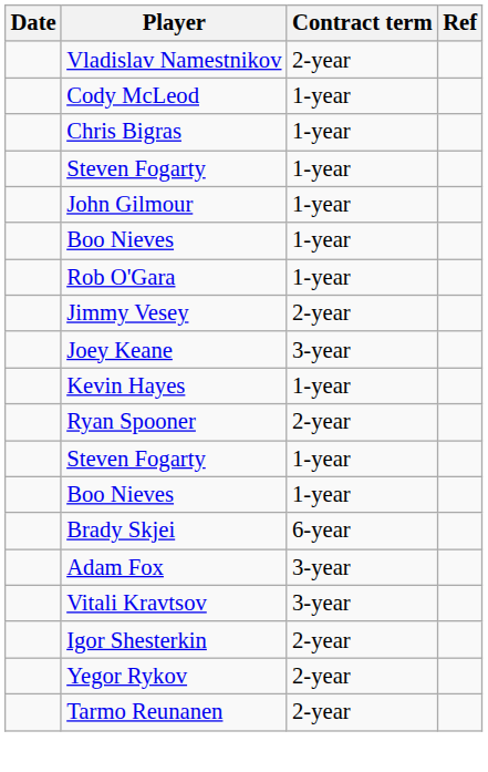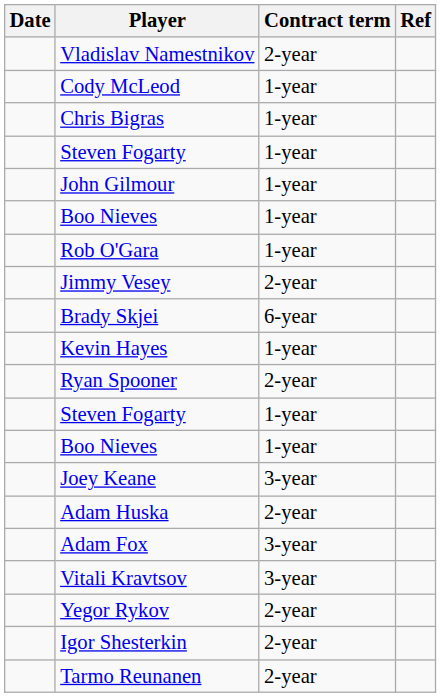 <table class="wikitable">
 <tr>
 <th>Date</th>
 <th>Player</th>
 <th>Contract term</th>
 <th>Ref</th>
 </tr>
 <tr>
 <td></td>
 <td><a href='#'>Vladislav Namestnikov</a></td>
 <td>2-year</td>
 <td></td>
 </tr>
 <tr>
 <td></td>
 <td><a href='#'>Cody McLeod</a></td>
 <td>1-year</td>
 <td></td>
 </tr>
 <tr>
 <td></td>
 <td><a href='#'>Chris Bigras</a></td>
 <td>1-year</td>
 <td></td>
 </tr>
 <tr>
 <td></td>
 <td><a href='#'>Steven Fogarty</a></td>
 <td>1-year</td>
 <td></td>
 </tr>
 <tr>
 <td></td>
 <td><a href='#'>John Gilmour</a></td>
 <td>1-year</td>
 <td></td>
 </tr>
 <tr>
 <td></td>
 <td><a href='#'>Boo Nieves</a></td>
 <td>1-year</td>
 <td></td>
 </tr>
 <tr>
 <td></td>
 <td><a href='#'>Rob O'Gara</a></td>
 <td>1-year</td>
 <td></td>
 </tr>
 <tr>
 <td></td>
 <td><a href='#'>Jimmy Vesey</a></td>
 <td>2-year</td>
 <td></td>
 </tr>
 <tr>
 <td></td>
-<td><a href='#'>Joey Keane</a></td>
-<td>3-year</td>
+<td><a href='#'>Brady Skjei</a></td>
+<td>6-year</td>
 <td></td>
 </tr>
 <tr>
 <td></td>
 <td><a href='#'>Kevin Hayes</a></td>
 <td>1-year</td>
 <td></td>
 </tr>
 <tr>
 <td></td>
 <td><a href='#'>Ryan Spooner</a></td>
 <td>2-year</td>
 <td></td>
 </tr>
 <tr>
 <td></td>
 <td><a href='#'>Steven Fogarty</a></td>
 <td>1-year</td>
 <td></td>
 </tr>
 <tr>
 <td></td>
 <td><a href='#'>Boo Nieves</a></td>
 <td>1-year</td>
 <td></td>
 </tr>
 <tr>
 <td></td>
-<td><a href='#'>Brady Skjei</a></td>
-<td>6-year</td>
+<td><a href='#'>Joey Keane</a></td>
+<td>3-year</td>
+<td></td>
+</tr>
+<tr>
+<td></td>
+<td><a href='#'>Adam Huska</a></td>
+<td>2-year</td>
 <td></td>
 </tr>
 <tr>
 <td></td>
 <td><a href='#'>Adam Fox</a></td>
 <td>3-year</td>
 <td></td>
 </tr>
 <tr>
 <td></td>
 <td><a href='#'>Vitali Kravtsov</a></td>
 <td>3-year</td>
 <td></td>
 </tr>
 <tr>
 <td></td>
-<td><a href='#'>Igor Shesterkin</a></td>
+<td><a href='#'>Yegor Rykov</a></td>
 <td>2-year</td>
 <td></td>
 </tr>
 <tr>
 <td></td>
-<td><a href='#'>Yegor Rykov</a></td>
+<td><a href='#'>Igor Shesterkin</a></td>
 <td>2-year</td>
 <td></td>
 </tr>
 <tr>
 <td></td>
 <td><a href='#'>Tarmo Reunanen</a></td>
 <td>2-year</td>
 <td></td>
 </tr>
 </table>
